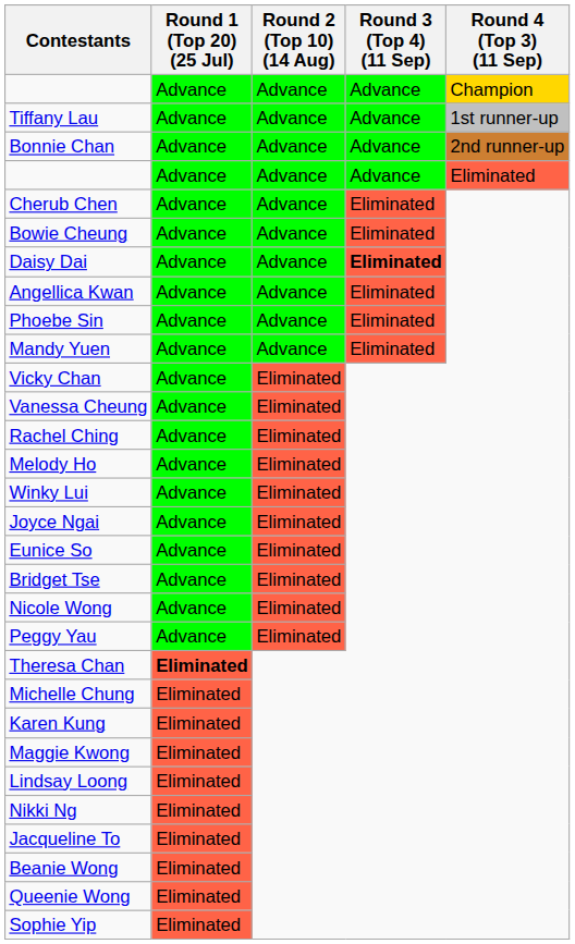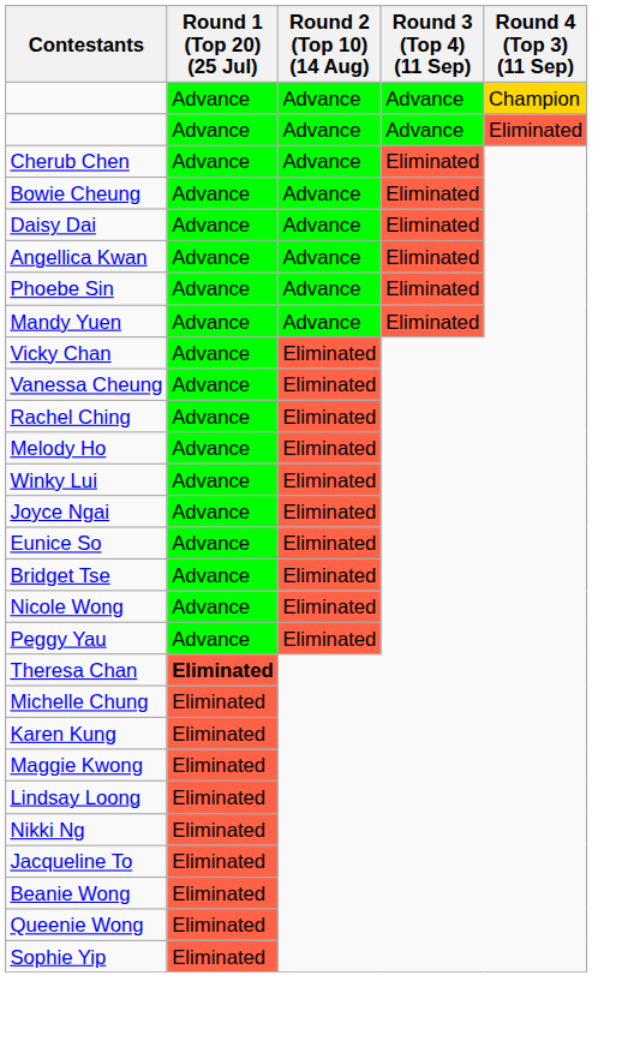 <table class="wikitable" style="font-size: 95%;">
 <tr>
 <th>Contestants</th>
 <th>Round 1 <br>(Top 20)<br>(25 Jul)</th>
 <th>Round 2<br>(Top 10)<br>(14 Aug)</th>
 <th>Round 3<br>(Top 4)<br>(11 Sep)</th>
 <th>Round 4<br>(Top 3)<br>(11 Sep)</th>
 </tr>
 <tr>
 <td></td>
 <td bgcolor="lime">Advance</td>
 <td bgcolor="lime">Advance</td>
 <td bgcolor="lime">Advance</td>
 <td bgcolor="gold">Champion</td>
-</tr>
-<tr>
-<td><a href='#'>Tiffany Lau</a></td>
-<td bgcolor="lime">Advance</td>
-<td bgcolor="lime">Advance</td>
-<td bgcolor="lime">Advance</td>
-<td bgcolor="silver">1st runner-up</td>
-</tr>
-<tr>
-<td><a href='#'>Bonnie Chan</a></td>
-<td bgcolor="lime">Advance</td>
-<td bgcolor="lime">Advance</td>
-<td bgcolor="lime">Advance</td>
-<td bgcolor="CD7F32">2nd runner-up</td>
 </tr>
 <tr>
 <td></td>
 <td bgcolor="lime">Advance</td>
 <td bgcolor="lime">Advance</td>
 <td bgcolor="lime">Advance</td>
 <td bgcolor="tomato">Eliminated</td>
 </tr>
 <tr>
 <td><a href='#'>Cherub Chen</a></td>
 <td bgcolor="lime">Advance</td>
 <td bgcolor="lime">Advance</td>
 <td bgcolor="tomato">Eliminated</td>
 </tr>
 <tr>
 <td><a href='#'>Bowie Cheung</a></td>
 <td bgcolor="lime">Advance</td>
 <td bgcolor="lime">Advance</td>
 <td bgcolor="tomato">Eliminated</td>
 </tr>
 <tr>
 <td><a href='#'>Daisy Dai</a></td>
 <td bgcolor="lime">Advance</td>
 <td bgcolor="lime">Advance</td>
-<td bgcolor="tomato"><strong>Eliminated</strong></td>
+<td bgcolor="tomato">Eliminated</td>
 </tr>
 <tr>
 <td><a href='#'>Angellica Kwan</a></td>
 <td bgcolor="lime">Advance</td>
 <td bgcolor="lime">Advance</td>
 <td bgcolor="tomato">Eliminated</td>
 </tr>
 <tr>
 <td><a href='#'>Phoebe Sin</a></td>
 <td bgcolor="lime">Advance</td>
 <td bgcolor="lime">Advance</td>
 <td bgcolor="tomato">Eliminated</td>
 </tr>
 <tr>
 <td><a href='#'>Mandy Yuen</a></td>
 <td bgcolor="lime">Advance</td>
 <td bgcolor="lime">Advance</td>
 <td bgcolor="tomato">Eliminated</td>
 </tr>
 <tr>
 <td><a href='#'>Vicky Chan</a></td>
 <td bgcolor="lime">Advance</td>
 <td bgcolor="tomato">Eliminated</td>
 </tr>
 <tr>
 <td><a href='#'>Vanessa Cheung</a></td>
 <td bgcolor="lime">Advance</td>
 <td bgcolor="tomato">Eliminated</td>
 </tr>
 <tr>
 <td><a href='#'>Rachel Ching</a></td>
 <td bgcolor="lime">Advance</td>
 <td bgcolor="tomato">Eliminated</td>
 </tr>
 <tr>
 <td><a href='#'>Melody Ho</a></td>
 <td bgcolor="lime">Advance</td>
 <td bgcolor="tomato">Eliminated</td>
 </tr>
 <tr>
 <td><a href='#'>Winky Lui</a></td>
 <td bgcolor="lime">Advance</td>
 <td bgcolor="tomato">Eliminated</td>
 </tr>
 <tr>
 <td><a href='#'>Joyce Ngai</a></td>
 <td bgcolor="lime">Advance</td>
 <td bgcolor="tomato">Eliminated</td>
 </tr>
 <tr>
 <td><a href='#'>Eunice So</a></td>
 <td bgcolor="lime">Advance</td>
 <td bgcolor="tomato">Eliminated</td>
 </tr>
 <tr>
 <td><a href='#'>Bridget Tse</a></td>
 <td bgcolor="lime">Advance</td>
 <td bgcolor="tomato">Eliminated</td>
 </tr>
 <tr>
 <td><a href='#'>Nicole Wong</a></td>
 <td bgcolor="lime">Advance</td>
 <td bgcolor="tomato">Eliminated</td>
 </tr>
 <tr>
 <td><a href='#'>Peggy Yau</a></td>
 <td bgcolor="lime">Advance</td>
 <td bgcolor="tomato">Eliminated</td>
 </tr>
 <tr>
 <td><a href='#'>Theresa Chan</a></td>
 <td bgcolor="tomato"><strong>Eliminated</strong></td>
 </tr>
 <tr>
 <td><a href='#'>Michelle Chung</a></td>
 <td bgcolor="tomato">Eliminated</td>
 </tr>
 <tr>
 <td><a href='#'>Karen Kung</a></td>
 <td bgcolor="tomato">Eliminated</td>
 </tr>
 <tr>
 <td><a href='#'>Maggie Kwong</a></td>
 <td bgcolor="tomato">Eliminated</td>
 </tr>
 <tr>
 <td><a href='#'>Lindsay Loong</a></td>
 <td bgcolor="tomato">Eliminated</td>
 </tr>
 <tr>
 <td><a href='#'>Nikki Ng</a></td>
 <td bgcolor="tomato">Eliminated</td>
 </tr>
 <tr>
 <td><a href='#'>Jacqueline To</a></td>
 <td bgcolor="tomato">Eliminated</td>
 </tr>
 <tr>
 <td><a href='#'>Beanie Wong</a></td>
 <td bgcolor="tomato">Eliminated</td>
 </tr>
 <tr>
 <td><a href='#'>Queenie Wong</a></td>
 <td bgcolor="tomato">Eliminated</td>
 </tr>
 <tr>
 <td><a href='#'>Sophie Yip</a></td>
 <td bgcolor="tomato">Eliminated</td>
 </tr>
 </table>
